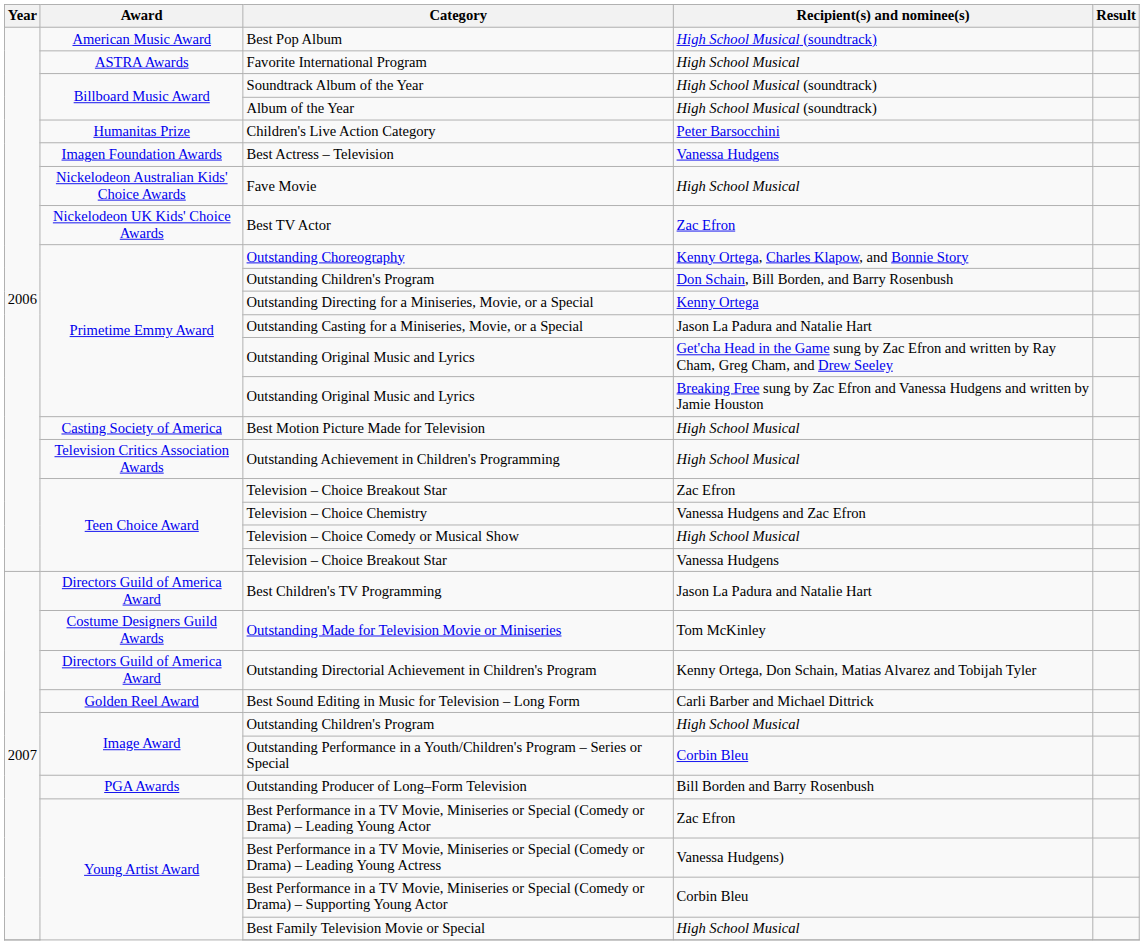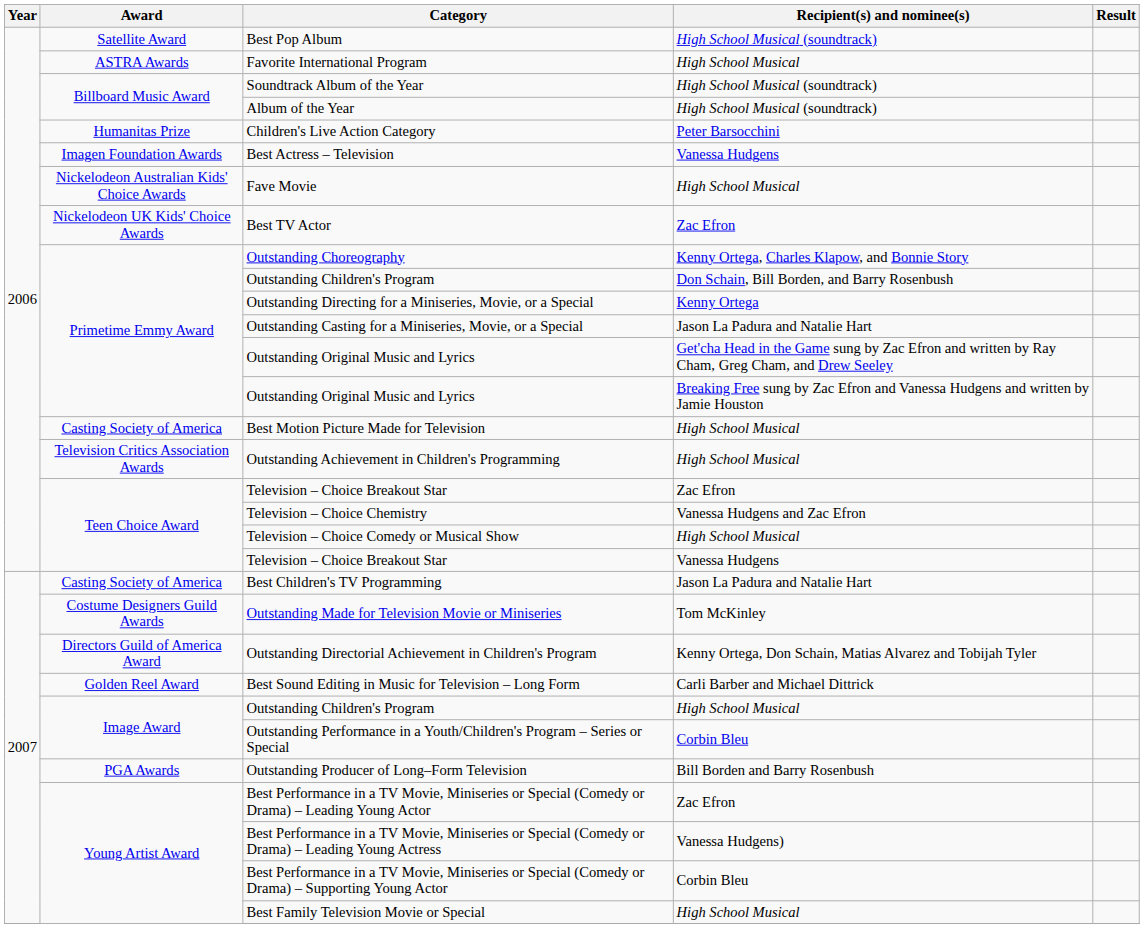 <table class="wikitable sortable plainrowheaders">
 <tr>
 <th scope="col">Year</th>
 <th scope="col">Award</th>
 <th scope="col">Category</th>
 <th scope="col">Recipient(s) and nominee(s)</th>
 <th scope="col">Result</th>
 </tr>
 <tr>
 <td rowspan="20" align="center">2006</td>
-<td align="center"><a href='#'>American Music Award</a></td>
+<td align="center"><a href='#'>Satellite Award</a></td>
 <td>Best Pop Album</td>
 <td><a href='#'><em>High School Musical</em> (soundtrack)</a></td>
 <td></td>
 </tr>
 <tr>
 <td align="center"><a href='#'>ASTRA Awards</a></td>
 <td>Favorite International Program</td>
 <td><em>High School Musical</em></td>
 <td></td>
 </tr>
 <tr>
 <td rowspan="2" align="center"><a href='#'>Billboard Music Award</a></td>
 <td>Soundtrack Album of the Year</td>
 <td><em>High School Musical</em> (soundtrack)</td>
 <td></td>
 </tr>
 <tr>
 <td>Album of the Year</td>
 <td><em>High School Musical</em> (soundtrack)</td>
 <td></td>
 </tr>
 <tr>
 <td align="center"><a href='#'>Humanitas Prize</a></td>
 <td>Children's Live Action Category</td>
 <td><a href='#'>Peter Barsocchini</a></td>
 <td></td>
 </tr>
 <tr>
 <td align="center"><a href='#'>Imagen Foundation Awards</a></td>
 <td>Best Actress – Television</td>
 <td><a href='#'>Vanessa Hudgens</a></td>
 <td></td>
 </tr>
 <tr>
 <td align="center"><a href='#'>Nickelodeon Australian Kids' Choice Awards</a></td>
 <td>Fave Movie</td>
 <td><em>High School Musical</em></td>
 <td></td>
 </tr>
 <tr>
 <td align="center"><a href='#'>Nickelodeon UK Kids' Choice Awards</a></td>
 <td>Best TV Actor</td>
 <td><a href='#'>Zac Efron</a></td>
 <td></td>
 </tr>
 <tr>
 <td rowspan="6" align="center"><a href='#'>Primetime Emmy Award</a></td>
 <td><a href='#'>Outstanding Choreography</a></td>
 <td><a href='#'>Kenny Ortega</a>, <a href='#'>Charles Klapow</a>, and <a href='#'>Bonnie Story</a></td>
 <td></td>
 </tr>
 <tr>
 <td>Outstanding Children's Program</td>
 <td><a href='#'>Don Schain</a>, Bill Borden, and Barry Rosenbush</td>
 <td></td>
 </tr>
 <tr>
 <td>Outstanding Directing for a Miniseries, Movie, or a Special</td>
 <td><a href='#'>Kenny Ortega</a></td>
 <td></td>
 </tr>
 <tr>
 <td>Outstanding Casting for a Miniseries, Movie, or a Special</td>
 <td>Jason La Padura and Natalie Hart</td>
 <td></td>
 </tr>
 <tr>
 <td>Outstanding Original Music and Lyrics</td>
 <td><a href='#'>Get'cha Head in the Game</a> sung by Zac Efron and written by Ray Cham, Greg Cham, and <a href='#'>Drew Seeley</a></td>
 <td></td>
 </tr>
 <tr>
 <td>Outstanding Original Music and Lyrics</td>
 <td><a href='#'>Breaking Free</a> sung by Zac Efron and Vanessa Hudgens and written by Jamie Houston</td>
 <td></td>
 </tr>
 <tr>
 <td align="center"><a href='#'>Casting Society of America</a></td>
 <td>Best Motion Picture Made for Television</td>
 <td><em>High School Musical</em></td>
 <td></td>
 </tr>
 <tr>
 <td align="center"><a href='#'>Television Critics Association Awards</a></td>
 <td>Outstanding Achievement in Children's Programming</td>
 <td><em>High School Musical</em></td>
 <td></td>
 </tr>
 <tr>
 <td rowspan="4" align="center"><a href='#'>Teen Choice Award</a></td>
 <td>Television – Choice Breakout Star</td>
 <td>Zac Efron</td>
 <td></td>
 </tr>
 <tr>
 <td>Television – Choice Chemistry</td>
 <td>Vanessa Hudgens and Zac Efron</td>
 <td></td>
 </tr>
 <tr>
 <td>Television – Choice Comedy or Musical Show</td>
 <td><em>High School Musical</em></td>
 <td></td>
 </tr>
 <tr>
 <td>Television – Choice Breakout Star</td>
 <td>Vanessa Hudgens</td>
 <td></td>
 </tr>
 <tr>
 <td rowspan="11" align="center">2007</td>
-<td align="center"><a href='#'>Directors Guild of America Award</a></td>
+<td align="center"><a href='#'>Casting Society of America</a></td>
 <td>Best Children's TV Programming</td>
 <td>Jason La Padura and Natalie Hart</td>
 <td></td>
 </tr>
 <tr>
 <td align="center"><a href='#'>Costume Designers Guild Awards</a></td>
 <td><a href='#'>Outstanding Made for Television Movie or Miniseries</a></td>
 <td>Tom McKinley</td>
 <td></td>
 </tr>
 <tr>
 <td align="center"><a href='#'>Directors Guild of America Award</a></td>
 <td>Outstanding Directorial Achievement in Children's Program</td>
 <td>Kenny Ortega, Don Schain, Matias Alvarez and Tobijah Tyler</td>
 <td></td>
 </tr>
 <tr>
 <td align="center"><a href='#'>Golden Reel Award</a></td>
 <td>Best Sound Editing in Music for Television – Long Form</td>
 <td>Carli Barber and Michael Dittrick</td>
 <td></td>
 </tr>
 <tr>
 <td rowspan="2" align="center"><a href='#'>Image Award</a></td>
 <td>Outstanding Children's Program</td>
 <td><em>High School Musical</em></td>
 <td></td>
 </tr>
 <tr>
 <td>Outstanding Performance in a Youth/Children's Program – Series or Special</td>
 <td><a href='#'>Corbin Bleu</a></td>
 <td></td>
 </tr>
 <tr>
 <td align="center"><a href='#'>PGA Awards</a></td>
 <td>Outstanding Producer of Long–Form Television</td>
 <td>Bill Borden and Barry Rosenbush</td>
 <td></td>
 </tr>
 <tr>
 <td rowspan="5" align="center"><a href='#'>Young Artist Award</a></td>
 <td>Best Performance in a TV Movie, Miniseries or Special (Comedy or Drama) – Leading Young Actor</td>
 <td>Zac Efron</td>
 <td></td>
 </tr>
 <tr>
 <td>Best Performance in a TV Movie, Miniseries or Special (Comedy or Drama) – Leading Young Actress</td>
 <td>Vanessa Hudgens)</td>
 <td></td>
 </tr>
 <tr>
 <td>Best Performance in a TV Movie, Miniseries or Special (Comedy or Drama) – Supporting Young Actor</td>
 <td>Corbin Bleu</td>
 <td></td>
 </tr>
 <tr>
 <td>Best Family Television Movie or Special</td>
 <td><em>High School Musical</em></td>
 <td></td>
 </tr>
 <tr>
 </tr>
 </table>
